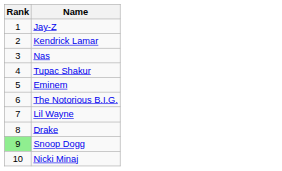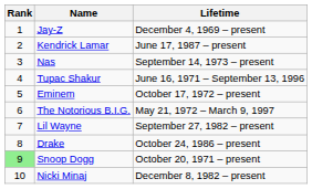 <table class="wikitable sortable" style="font-size: 95%">
 <tr>
 <th>Rank</th>
 <th>Name</th>
+<th>Lifetime</th>
 </tr>
 <tr>
 <td align="center">1</td>
 <td><a href='#'>Jay-Z</a></td>
+<td>December 4, 1969 – present</td>
 </tr>
 <tr>
 <td align="center">2</td>
 <td><a href='#'>Kendrick Lamar</a></td>
+<td>June 17, 1987 – present</td>
 </tr>
 <tr>
 <td align="center">3</td>
 <td><a href='#'>Nas</a></td>
+<td>September 14, 1973 – present</td>
 </tr>
 <tr>
 <td align="center">4</td>
 <td><a href='#'>Tupac Shakur</a></td>
+<td>June 16, 1971  – September 13, 1996</td>
 </tr>
 <tr>
 <td align="center">5</td>
 <td><a href='#'>Eminem</a></td>
+<td>October 17, 1972 – present</td>
 </tr>
 <tr>
 <td align="center">6</td>
 <td><a href='#'>The Notorious B.I.G.</a></td>
+<td>May 21, 1972 – March 9, 1997</td>
 </tr>
 <tr>
 <td align="center">7</td>
 <td><a href='#'>Lil Wayne</a></td>
+<td>September 27, 1982 – present</td>
 </tr>
 <tr>
 <td align="center">8</td>
 <td><a href='#'>Drake</a></td>
+<td>October 24, 1986 – present</td>
 </tr>
 <tr>
 <td align="center" style="background: lightgreen;">9</td>
 <td><a href='#'>Snoop Dogg</a></td>
+<td>October 20, 1971 – present</td>
 </tr>
 <tr>
 <td align="center">10</td>
 <td><a href='#'>Nicki Minaj</a></td>
+<td>December 8, 1982 – present</td>
 </tr>
 </table>
